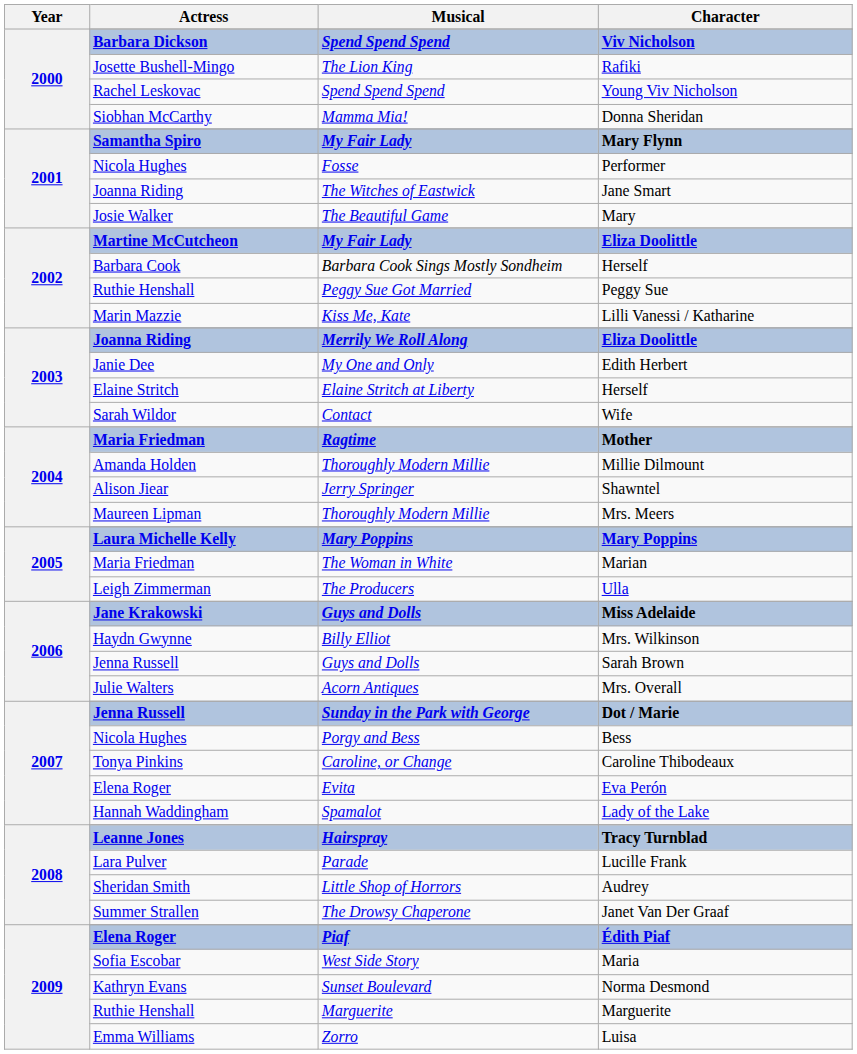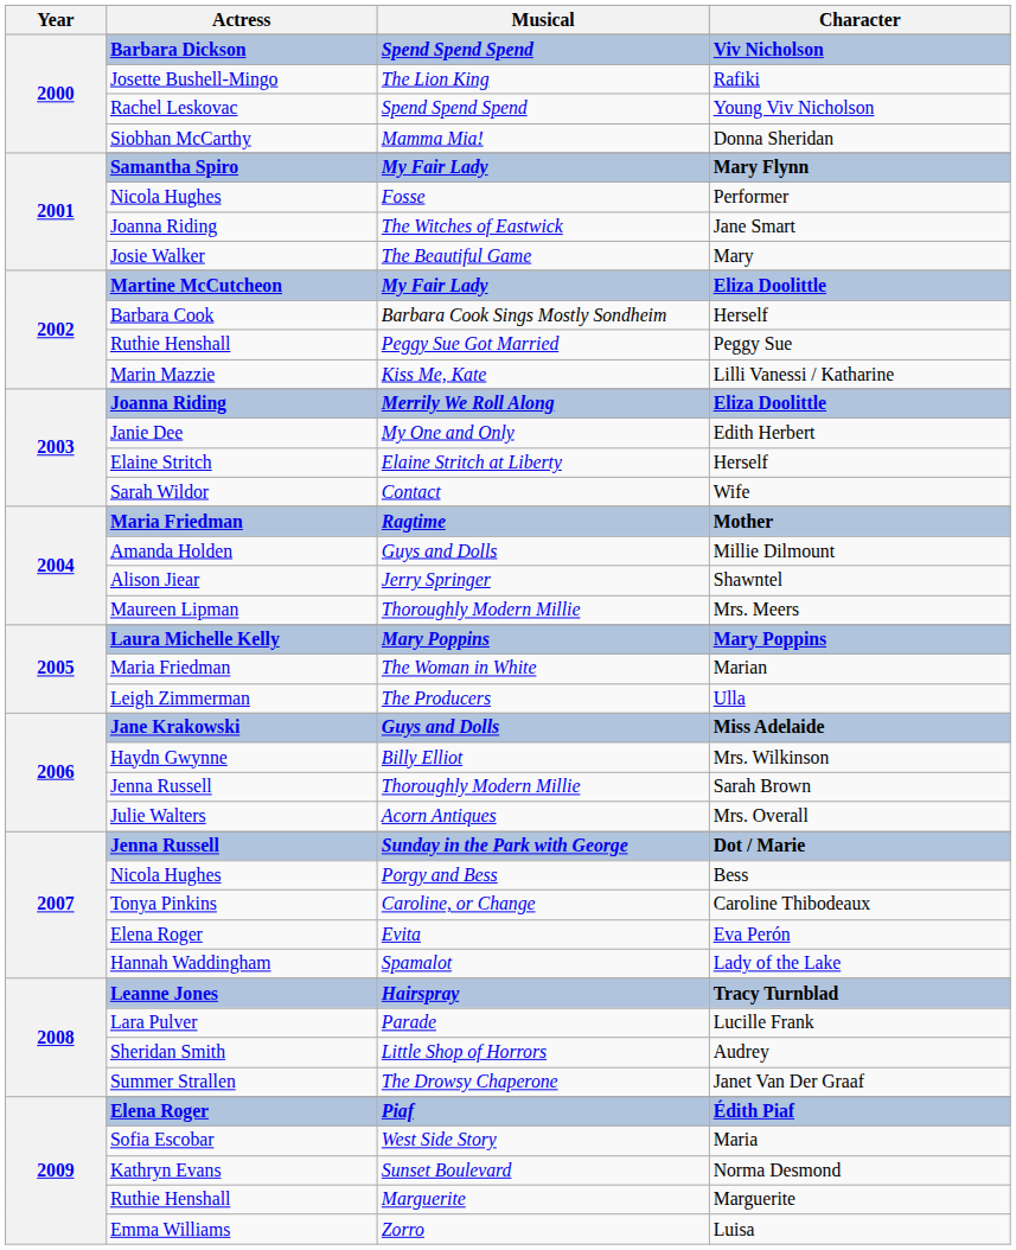 <table class="wikitable" style="width:98%;">
 <tr style="background:#bebebe;">
 <th style="width:10%;">Year</th>
 <th style="width:27%;">Actress</th>
 <th style="width:33%;">Musical</th>
 <th style="width:30%;">Character</th>
 </tr>
 <tr>
 <th rowspan="5" align="center"><a href='#'>2000</a></th>
 </tr>
 <tr style="background:#B0C4DE">
 <td><strong><a href='#'>Barbara Dickson</a></strong></td>
 <td><strong><em><a href='#'>Spend Spend Spend</a></em></strong></td>
 <td><strong><a href='#'>Viv Nicholson</a></strong></td>
 </tr>
 <tr>
 <td><a href='#'>Josette Bushell-Mingo</a></td>
 <td><em><a href='#'>The Lion King</a></em></td>
 <td><a href='#'>Rafiki</a></td>
 </tr>
 <tr>
 <td><a href='#'>Rachel Leskovac</a></td>
 <td><em><a href='#'>Spend Spend Spend</a></em></td>
 <td><a href='#'>Young Viv Nicholson</a></td>
 </tr>
 <tr>
 <td><a href='#'>Siobhan McCarthy</a></td>
 <td><em><a href='#'>Mamma Mia!</a></em></td>
 <td>Donna Sheridan</td>
 </tr>
 <tr>
 <th rowspan="5" align="center"><a href='#'>2001</a></th>
 </tr>
 <tr style="background:#B0C4DE">
 <td><strong><a href='#'>Samantha Spiro</a></strong></td>
 <td><strong><em><a href='#'>My Fair Lady</a></em></strong></td>
 <td><strong>Mary Flynn</strong></td>
 </tr>
 <tr>
 <td><a href='#'>Nicola Hughes</a></td>
 <td><em><a href='#'>Fosse</a></em></td>
 <td>Performer</td>
 </tr>
 <tr>
 <td><a href='#'>Joanna Riding</a></td>
 <td><em><a href='#'>The Witches of Eastwick</a></em></td>
 <td>Jane Smart</td>
 </tr>
 <tr>
 <td><a href='#'>Josie Walker</a></td>
 <td><em><a href='#'>The Beautiful Game</a></em></td>
 <td>Mary</td>
 </tr>
 <tr>
 <th rowspan="5" align="center"><a href='#'>2002</a></th>
 </tr>
 <tr style="background:#B0C4DE">
 <td><strong><a href='#'>Martine McCutcheon</a></strong></td>
 <td><strong><em><a href='#'>My Fair Lady</a></em></strong></td>
 <td><strong><a href='#'>Eliza Doolittle</a></strong></td>
 </tr>
 <tr>
 <td><a href='#'>Barbara Cook</a></td>
 <td><em>Barbara Cook Sings Mostly Sondheim</em></td>
 <td>Herself</td>
 </tr>
 <tr>
 <td><a href='#'>Ruthie Henshall</a></td>
 <td><em><a href='#'>Peggy Sue Got Married</a></em></td>
 <td>Peggy Sue</td>
 </tr>
 <tr>
 <td><a href='#'>Marin Mazzie</a></td>
 <td><em><a href='#'>Kiss Me, Kate</a></em></td>
 <td>Lilli Vanessi / Katharine</td>
 </tr>
 <tr>
 <th rowspan="5" align="center"><a href='#'>2003</a></th>
 </tr>
 <tr style="background:#B0C4DE">
 <td><strong><a href='#'>Joanna Riding</a></strong></td>
 <td><strong><em><a href='#'>Merrily We Roll Along</a></em></strong></td>
 <td><strong><a href='#'>Eliza Doolittle</a></strong></td>
 </tr>
 <tr>
 <td><a href='#'>Janie Dee</a></td>
 <td><em><a href='#'>My One and Only</a></em></td>
 <td>Edith Herbert</td>
 </tr>
 <tr>
 <td><a href='#'>Elaine Stritch</a></td>
 <td><em><a href='#'>Elaine Stritch at Liberty</a></em></td>
 <td>Herself</td>
 </tr>
 <tr>
 <td><a href='#'>Sarah Wildor</a></td>
 <td><em><a href='#'>Contact</a></em></td>
 <td>Wife</td>
 </tr>
 <tr>
 <th rowspan="5" align="center"><a href='#'>2004</a></th>
 </tr>
 <tr style="background:#B0C4DE">
 <td><strong><a href='#'>Maria Friedman</a></strong></td>
 <td><strong><em><a href='#'>Ragtime</a></em></strong></td>
 <td><strong>Mother</strong></td>
 </tr>
 <tr>
 <td><a href='#'>Amanda Holden</a></td>
-<td><em><a href='#'>Thoroughly Modern Millie</a></em></td>
+<td><em><a href='#'>Guys and Dolls</a></em></td>
 <td>Millie Dilmount</td>
 </tr>
 <tr>
 <td><a href='#'>Alison Jiear</a></td>
 <td><em><a href='#'>Jerry Springer</a></em></td>
 <td>Shawntel</td>
 </tr>
 <tr>
 <td><a href='#'>Maureen Lipman</a></td>
 <td><em><a href='#'>Thoroughly Modern Millie</a></em></td>
 <td>Mrs. Meers</td>
 </tr>
 <tr>
 <th rowspan="4" align="center"><a href='#'>2005</a></th>
 </tr>
 <tr style="background:#B0C4DE">
 <td><strong><a href='#'>Laura Michelle Kelly</a></strong></td>
 <td><strong><em><a href='#'>Mary Poppins</a></em></strong></td>
 <td><strong><a href='#'>Mary Poppins</a></strong></td>
 </tr>
 <tr>
 <td><a href='#'>Maria Friedman</a></td>
 <td><em><a href='#'>The Woman in White</a></em></td>
 <td>Marian</td>
 </tr>
 <tr>
 <td><a href='#'>Leigh Zimmerman</a></td>
 <td><em><a href='#'>The Producers</a></em></td>
 <td><a href='#'>Ulla</a></td>
 </tr>
 <tr>
 <th rowspan="5" align="center"><a href='#'>2006</a></th>
 </tr>
 <tr style="background:#B0C4DE">
 <td><strong><a href='#'>Jane Krakowski</a></strong></td>
 <td><strong><em><a href='#'>Guys and Dolls</a></em></strong></td>
 <td><strong>Miss Adelaide</strong></td>
 </tr>
 <tr>
 <td><a href='#'>Haydn Gwynne</a></td>
 <td><em><a href='#'>Billy Elliot</a></em></td>
 <td>Mrs. Wilkinson</td>
 </tr>
 <tr>
 <td><a href='#'>Jenna Russell</a></td>
-<td><em><a href='#'>Guys and Dolls</a></em></td>
+<td><em><a href='#'>Thoroughly Modern Millie</a></em></td>
 <td>Sarah Brown</td>
 </tr>
 <tr>
 <td><a href='#'>Julie Walters</a></td>
 <td><em><a href='#'>Acorn Antiques</a></em></td>
 <td>Mrs. Overall</td>
 </tr>
 <tr>
 <th rowspan="6" align="center"><a href='#'>2007</a></th>
 </tr>
 <tr style="background:#B0C4DE">
 <td><strong><a href='#'>Jenna Russell</a></strong></td>
 <td><strong><em><a href='#'>Sunday in the Park with George</a></em></strong></td>
 <td><strong>Dot / Marie</strong></td>
 </tr>
 <tr>
 <td><a href='#'>Nicola Hughes</a></td>
 <td><em><a href='#'>Porgy and Bess</a></em></td>
 <td>Bess</td>
 </tr>
 <tr>
 <td><a href='#'>Tonya Pinkins</a></td>
 <td><em><a href='#'>Caroline, or Change</a></em></td>
 <td>Caroline Thibodeaux</td>
 </tr>
 <tr>
 <td><a href='#'>Elena Roger</a></td>
 <td><em><a href='#'>Evita</a></em></td>
 <td><a href='#'>Eva Perón</a></td>
 </tr>
 <tr>
 <td><a href='#'>Hannah Waddingham</a></td>
 <td><em><a href='#'>Spamalot</a></em></td>
 <td><a href='#'>Lady of the Lake</a></td>
 </tr>
 <tr>
 <th rowspan="5" align="center"><a href='#'>2008</a></th>
 </tr>
 <tr style="background:#B0C4DE">
 <td><strong><a href='#'>Leanne Jones</a></strong></td>
 <td><strong><em><a href='#'>Hairspray</a></em></strong></td>
 <td><strong>Tracy Turnblad</strong></td>
 </tr>
 <tr>
 <td><a href='#'>Lara Pulver</a></td>
 <td><em><a href='#'>Parade</a></em></td>
 <td>Lucille Frank</td>
 </tr>
 <tr>
 <td><a href='#'>Sheridan Smith</a></td>
 <td><em><a href='#'>Little Shop of Horrors</a></em></td>
 <td>Audrey</td>
 </tr>
 <tr>
 <td><a href='#'>Summer Strallen</a></td>
 <td><em><a href='#'>The Drowsy Chaperone</a></em></td>
 <td>Janet Van Der Graaf</td>
 </tr>
 <tr>
 <th rowspan="6" align="center"><a href='#'>2009</a></th>
 </tr>
 <tr style="background:#B0C4DE">
 <td><strong><a href='#'>Elena Roger</a></strong></td>
 <td><strong><em><a href='#'>Piaf</a></em></strong></td>
 <td><strong><a href='#'>Édith Piaf</a></strong></td>
 </tr>
 <tr>
 <td><a href='#'>Sofia Escobar</a></td>
 <td><em><a href='#'>West Side Story</a></em></td>
 <td>Maria</td>
 </tr>
 <tr>
 <td><a href='#'>Kathryn Evans</a></td>
 <td><em><a href='#'>Sunset Boulevard</a></em></td>
 <td>Norma Desmond</td>
 </tr>
 <tr>
 <td><a href='#'>Ruthie Henshall</a></td>
 <td><em><a href='#'>Marguerite</a></em></td>
 <td>Marguerite</td>
 </tr>
 <tr>
 <td><a href='#'>Emma Williams</a></td>
 <td><em><a href='#'>Zorro</a></em></td>
 <td>Luisa</td>
 </tr>
 </table>
